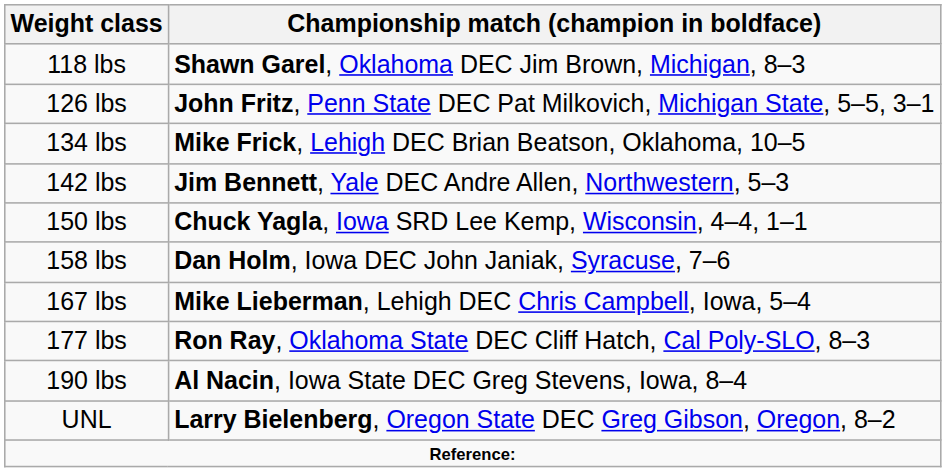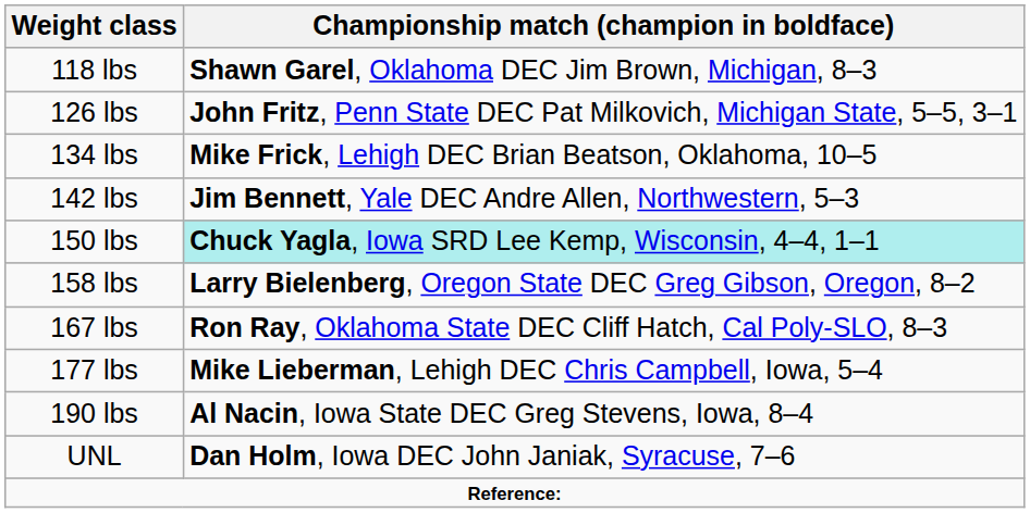 <table class="wikitable" style="text-align:center">
 <tr>
 <th>Weight class</th>
 <th>Championship match (champion in boldface)</th>
 </tr>
 <tr>
 <td>118 lbs</td>
 <td align=left><strong>Shawn Garel</strong>, <a href='#'>Oklahoma</a> DEC Jim Brown, <a href='#'>Michigan</a>, 8–3</td>
 </tr>
 <tr>
 <td>126 lbs</td>
 <td align=left><strong>John Fritz</strong>, <a href='#'>Penn State</a> DEC Pat Milkovich, <a href='#'>Michigan State</a>, 5–5, 3–1</td>
 </tr>
 <tr>
 <td>134 lbs</td>
 <td align=left><strong>Mike Frick</strong>, <a href='#'>Lehigh</a> DEC Brian Beatson, Oklahoma, 10–5</td>
 </tr>
 <tr>
 <td>142 lbs</td>
 <td align=left><strong>Jim Bennett</strong>, <a href='#'>Yale</a> DEC Andre Allen, <a href='#'>Northwestern</a>, 5–3</td>
 </tr>
 <tr>
 <td>150 lbs</td>
-<td align=left><strong>Chuck Yagla</strong>, <a href='#'>Iowa</a> SRD Lee Kemp, <a href='#'>Wisconsin</a>, 4–4, 1–1</td>
+<td align=left style="background: paleturquoise;"><strong>Chuck Yagla</strong>, <a href='#'>Iowa</a> SRD Lee Kemp, <a href='#'>Wisconsin</a>, 4–4, 1–1</td>
 </tr>
 <tr>
 <td>158 lbs</td>
-<td align=left><strong>Dan Holm</strong>, Iowa DEC John Janiak, <a href='#'>Syracuse</a>, 7–6</td>
+<td align=left><strong>Larry Bielenberg</strong>, <a href='#'>Oregon State</a> DEC <a href='#'>Greg Gibson</a>, <a href='#'>Oregon</a>, 8–2</td>
 </tr>
 <tr>
 <td>167 lbs</td>
-<td align=left><strong>Mike Lieberman</strong>, Lehigh DEC <a href='#'>Chris Campbell</a>, Iowa, 5–4</td>
+<td align=left><strong>Ron Ray</strong>, <a href='#'>Oklahoma State</a> DEC Cliff Hatch, <a href='#'>Cal Poly-SLO</a>, 8–3</td>
 </tr>
 <tr>
 <td>177 lbs</td>
-<td align=left><strong>Ron Ray</strong>, <a href='#'>Oklahoma State</a> DEC Cliff Hatch, <a href='#'>Cal Poly-SLO</a>, 8–3</td>
+<td align=left><strong>Mike Lieberman</strong>, Lehigh DEC <a href='#'>Chris Campbell</a>, Iowa, 5–4</td>
 </tr>
 <tr>
 <td>190 lbs</td>
 <td align=left><strong>Al Nacin</strong>, Iowa State DEC Greg Stevens, Iowa, 8–4</td>
 </tr>
 <tr>
 <td>UNL</td>
-<td align=left><strong>Larry Bielenberg</strong>, <a href='#'>Oregon State</a> DEC <a href='#'>Greg Gibson</a>, <a href='#'>Oregon</a>, 8–2</td>
+<td align=left><strong>Dan Holm</strong>, Iowa DEC John Janiak, <a href='#'>Syracuse</a>, 7–6</td>
 </tr>
 <tr>
 <td colspan="7"  style="font-size:8pt; text-align:center;"><strong>Reference:</strong></td>
 </tr>
 </table>
